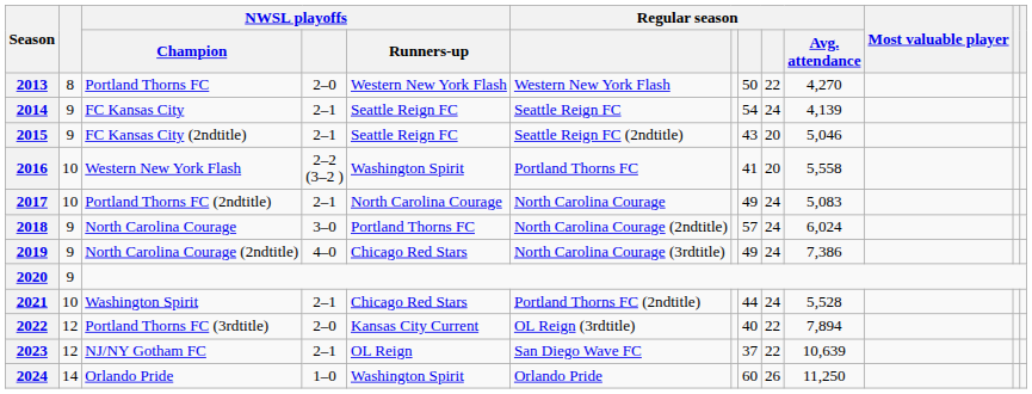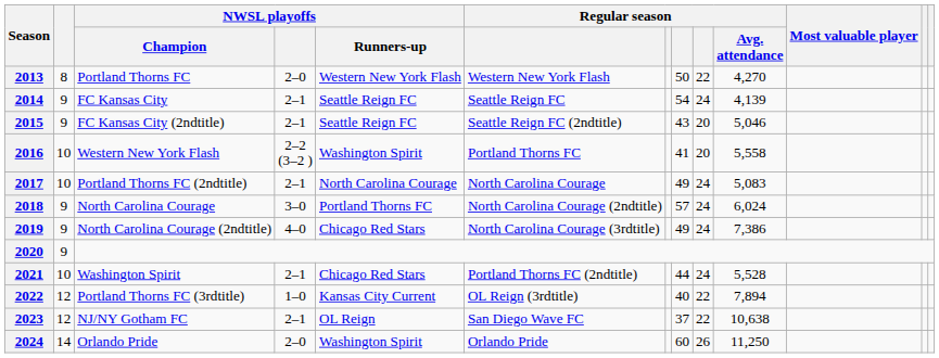 <table class="wikitable sortable plainrowheaders">
 <tr>
 <th scope="col" rowspan="2">Season</th>
 <th scope="col" rowspan="2"></th>
 <th scope="colgroup" colspan="3"><a href='#'>NWSL playoffs</a></th>
 <th scope="colgroup" colspan="5">Regular season</th>
 <th scope="col" rowspan="2"><a href='#'>Most valuable player</a></th>
 <th scope="col" rowspan="2"></th>
 <th scope="col" rowspan="2" class="unsortable"></th>
 </tr>
 <tr>
 <th scope="col"><a href='#'>Champion</a></th>
 <th scope="col"></th>
 <th scope="col">Runners-up</th>
 <th scope="col"></th>
 <th scope="col"></th>
 <th scope="col"></th>
 <th scope="col"></th>
 <th scope="col"><a href='#'>Avg.<br>attendance</a></th>
 </tr>
 <tr>
 <th scope="row" style="text-align:center"><strong><a href='#'>2013</a></strong></th>
 <td align="center">8</td>
 <td><a href='#'>Portland Thorns FC</a></td>
 <td align="center">2–0</td>
 <td><a href='#'>Western New York Flash</a></td>
 <td><a href='#'>Western New York Flash</a></td>
 <td align="center"></td>
 <td align="center">50</td>
 <td align="center">22</td>
 <td align="center">4,270</td>
 <td></td>
 <td></td>
 <td align="center"></td>
 </tr>
 <tr>
 <th scope="row" style="text-align:center"><strong><a href='#'>2014</a></strong></th>
 <td align="center">9</td>
 <td><a href='#'>FC Kansas City</a></td>
 <td align="center">2–1</td>
 <td><a href='#'>Seattle Reign FC</a></td>
 <td><a href='#'>Seattle Reign FC</a></td>
 <td align="center"></td>
 <td align="center">54</td>
 <td align="center">24</td>
 <td align="center">4,139</td>
 <td></td>
 <td></td>
 <td align="center"></td>
 </tr>
 <tr>
 <th scope="row" style="text-align:center"><strong><a href='#'>2015</a></strong></th>
 <td align="center">9</td>
 <td><a href='#'>FC Kansas City</a> (2ndtitle)</td>
 <td align="center">2–1</td>
 <td><a href='#'>Seattle Reign FC</a></td>
 <td><a href='#'>Seattle Reign FC</a> (2ndtitle)</td>
 <td align="center"></td>
 <td align="center">43</td>
 <td align="center">20</td>
 <td align="center">5,046</td>
 <td></td>
 <td></td>
 <td align="center"></td>
 </tr>
 <tr>
 <th scope="row" style="text-align:center"><strong><a href='#'>2016</a></strong></th>
 <td align="center">10</td>
 <td><a href='#'>Western New York Flash</a></td>
 <td align="center">2–2<br>(3–2 )</td>
 <td><a href='#'>Washington Spirit</a></td>
 <td><a href='#'>Portland Thorns FC</a></td>
 <td align="center"></td>
 <td align="center">41</td>
 <td align="center">20</td>
 <td align="center">5,558</td>
 <td></td>
 <td></td>
 <td align="center"></td>
 </tr>
 <tr>
 <th scope="row" style="text-align:center"><strong><a href='#'>2017</a></strong></th>
 <td align="center">10</td>
 <td><a href='#'>Portland Thorns FC</a> (2ndtitle)</td>
 <td align="center">2–1</td>
 <td><a href='#'>North Carolina Courage</a></td>
 <td><a href='#'>North Carolina Courage</a></td>
 <td align="center"></td>
 <td align="center">49</td>
 <td align="center">24</td>
 <td align="center">5,083</td>
 <td></td>
 <td></td>
 <td align="center"></td>
 </tr>
 <tr>
 <th scope="row" style="text-align:center"><strong><a href='#'>2018</a></strong></th>
 <td align="center">9</td>
 <td><a href='#'>North Carolina Courage</a></td>
 <td align="center">3–0</td>
 <td><a href='#'>Portland Thorns FC</a></td>
 <td><a href='#'>North Carolina Courage</a> (2ndtitle)</td>
 <td align="center"></td>
 <td align="center">57</td>
 <td align="center">24</td>
 <td align="center">6,024</td>
 <td></td>
 <td></td>
 <td align="center"></td>
 </tr>
 <tr>
 <th scope="row" style="text-align:center"><strong><a href='#'>2019</a></strong></th>
 <td align="center">9</td>
 <td><a href='#'>North Carolina Courage</a> (2ndtitle)</td>
 <td align="center">4–0</td>
 <td><a href='#'>Chicago Red Stars</a></td>
 <td><a href='#'>North Carolina Courage</a> (3rdtitle)</td>
 <td align="center"></td>
 <td align="center">49</td>
 <td align="center">24</td>
 <td align="center">7,386</td>
 <td></td>
 <td></td>
 <td align="center"></td>
 </tr>
 <tr>
 <th scope="row" style="text-align:center"><strong><a href='#'>2020</a></strong></th>
 <td align="center">9</td>
 <td colspan="11" align="center"></td>
 </tr>
 <tr>
 <th scope="row" style="text-align:center"><strong><a href='#'>2021</a></strong></th>
 <td align="center">10</td>
 <td><a href='#'>Washington Spirit</a></td>
 <td align="center">2–1</td>
 <td><a href='#'>Chicago Red Stars</a></td>
 <td><a href='#'>Portland Thorns FC</a> (2ndtitle)</td>
 <td align="center"></td>
 <td align="center">44</td>
 <td align="center">24</td>
 <td align="center">5,528</td>
 <td></td>
 <td></td>
 <td align="center"></td>
 </tr>
 <tr>
 <th scope="row" style="text-align:center"><strong><a href='#'>2022</a></strong></th>
 <td align="center">12</td>
 <td><a href='#'>Portland Thorns FC</a> (3rdtitle)</td>
-<td align="center">2–0</td>
+<td align="center">1–0</td>
 <td><a href='#'>Kansas City Current</a></td>
 <td><a href='#'>OL Reign</a> (3rdtitle)</td>
 <td align="center"></td>
 <td align="center">40</td>
 <td align="center">22</td>
 <td align="center">7,894</td>
 <td></td>
 <td></td>
 <td align="center"></td>
 </tr>
 <tr>
 <th scope="row" style="text-align:center"><strong><a href='#'>2023</a></strong></th>
 <td align="center">12</td>
 <td><a href='#'>NJ/NY Gotham FC</a></td>
 <td align="center">2–1</td>
 <td><a href='#'>OL Reign</a></td>
 <td><a href='#'>San Diego Wave FC</a></td>
 <td align="center"></td>
 <td align="center">37</td>
 <td align="center">22</td>
-<td align="center">10,639</td>
+<td align="center">10,638</td>
 <td></td>
 <td></td>
 <td align="center"></td>
 </tr>
 <tr>
 <th scope="row" style="text-align:center"><strong><a href='#'>2024</a></strong></th>
 <td align="center">14</td>
 <td><a href='#'>Orlando Pride</a></td>
-<td align="center">1–0</td>
+<td align="center">2–0</td>
 <td><a href='#'>Washington Spirit</a></td>
 <td><a href='#'>Orlando Pride</a></td>
 <td align="center"></td>
 <td align="center">60</td>
 <td align="center">26</td>
 <td align="center">11,250</td>
 <td></td>
 <td></td>
 <td align="center"></td>
 </tr>
 </table>
